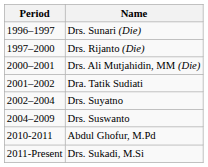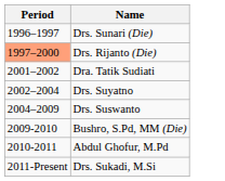 <table class="wikitable sortable" style="font-size:95%;">
 <tr>
 <th>Period</th>
 <th>Name</th>
 </tr>
 <tr>
 <td>1996–1997</td>
 <td>Drs. Sunari <em>(Die)</em></td>
 </tr>
 <tr>
-<td>1997–2000</td>
+<td style="background: lightsalmon;">1997–2000</td>
 <td>Drs. Rijanto <em>(Die)</em></td>
-</tr>
-<tr>
-<td>2000–2001</td>
-<td>Drs. Ali Mutjahidin, MM <em>(Die)</em></td>
 </tr>
 <tr>
 <td>2001–2002</td>
 <td>Dra. Tatik Sudiati</td>
 </tr>
 <tr>
 <td>2002–2004</td>
 <td>Drs. Suyatno</td>
 </tr>
 <tr>
 <td>2004–2009</td>
 <td>Drs. Suswanto</td>
 </tr>
 <tr>
+<td>2009-2010</td>
+<td>Bushro, S.Pd, MM <em>(Die)</em></td>
+</tr>
+<tr>
 <td>2010-2011</td>
 <td>Abdul Ghofur, M.Pd</td>
 </tr>
 <tr>
 <td>2011-Present</td>
 <td>Drs. Sukadi, M.Si</td>
 </tr>
 </table>
